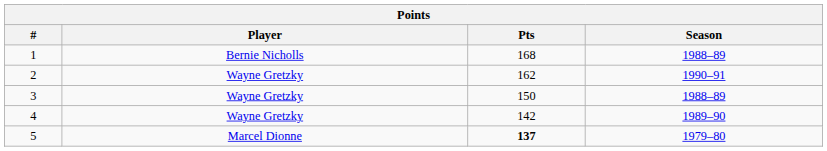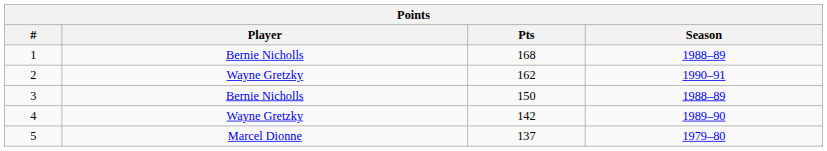 <table class="wikitable" style="text-align: center; font-size: 95%" width="80%">
 <tr>
 <th colspan="4">Points</th>
 </tr>
 <tr>
 <th>#</th>
 <th>Player</th>
 <th>Pts</th>
 <th>Season</th>
 </tr>
 <tr>
 <td>1</td>
 <td><a href='#'>Bernie Nicholls</a></td>
 <td>168</td>
 <td><a href='#'>1988–89</a></td>
 </tr>
 <tr>
 <td>2</td>
 <td><a href='#'>Wayne Gretzky</a></td>
 <td>162</td>
 <td><a href='#'>1990–91</a></td>
 </tr>
 <tr>
 <td>3</td>
-<td><a href='#'>Wayne Gretzky</a></td>
+<td><a href='#'>Bernie Nicholls</a></td>
 <td>150</td>
 <td><a href='#'>1988–89</a></td>
 </tr>
 <tr>
 <td>4</td>
 <td><a href='#'>Wayne Gretzky</a></td>
 <td>142</td>
 <td><a href='#'>1989–90</a></td>
 </tr>
 <tr>
 <td>5</td>
 <td><a href='#'>Marcel Dionne</a></td>
-<td><strong>137</strong></td>
+<td>137</td>
 <td><a href='#'>1979–80</a></td>
 </tr>
 </table>
